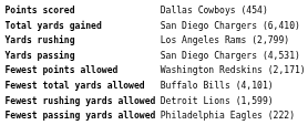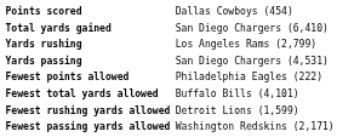 <table cellpadding="3" cellspacing="1">
 <tr>
 <td><strong>Points scored</strong></td>
 <td>Dallas Cowboys (454)</td>
 </tr>
 <tr>
 <td><strong>Total yards gained</strong></td>
 <td>San Diego Chargers (6,410)</td>
 </tr>
 <tr>
 <td><strong>Yards rushing</strong></td>
 <td>Los Angeles Rams (2,799)</td>
 </tr>
 <tr>
 <td><strong>Yards passing</strong></td>
 <td>San Diego Chargers (4,531)</td>
 </tr>
 <tr>
 <td><strong>Fewest points allowed</strong></td>
-<td>Washington Redskins (2,171)</td>
+<td>Philadelphia Eagles (222)</td>
 </tr>
 <tr>
 <td><strong>Fewest total yards allowed</strong></td>
 <td>Buffalo Bills (4,101)</td>
 </tr>
 <tr>
 <td><strong>Fewest rushing yards allowed</strong></td>
 <td>Detroit Lions (1,599)</td>
 </tr>
 <tr>
 <td><strong>Fewest passing yards allowed</strong></td>
-<td>Philadelphia Eagles (222)</td>
+<td>Washington Redskins (2,171)</td>
 </tr>
 </table>
